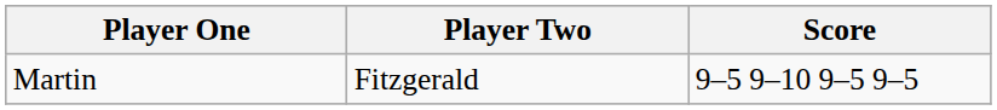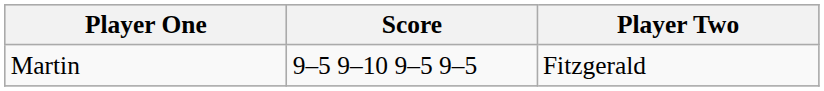 <table class="wikitable">
 <tr>
 <th width=170>Player One</th>
+<th width=150>Score</th>
 <th width=170>Player Two</th>
-<th width=150>Score</th>
 </tr>
 <tr>
 <td> Martin</td>
+<td>9–5 9–10 9–5 9–5</td>
 <td> Fitzgerald</td>
-<td>9–5 9–10 9–5 9–5</td>
 </tr>
 </table>
